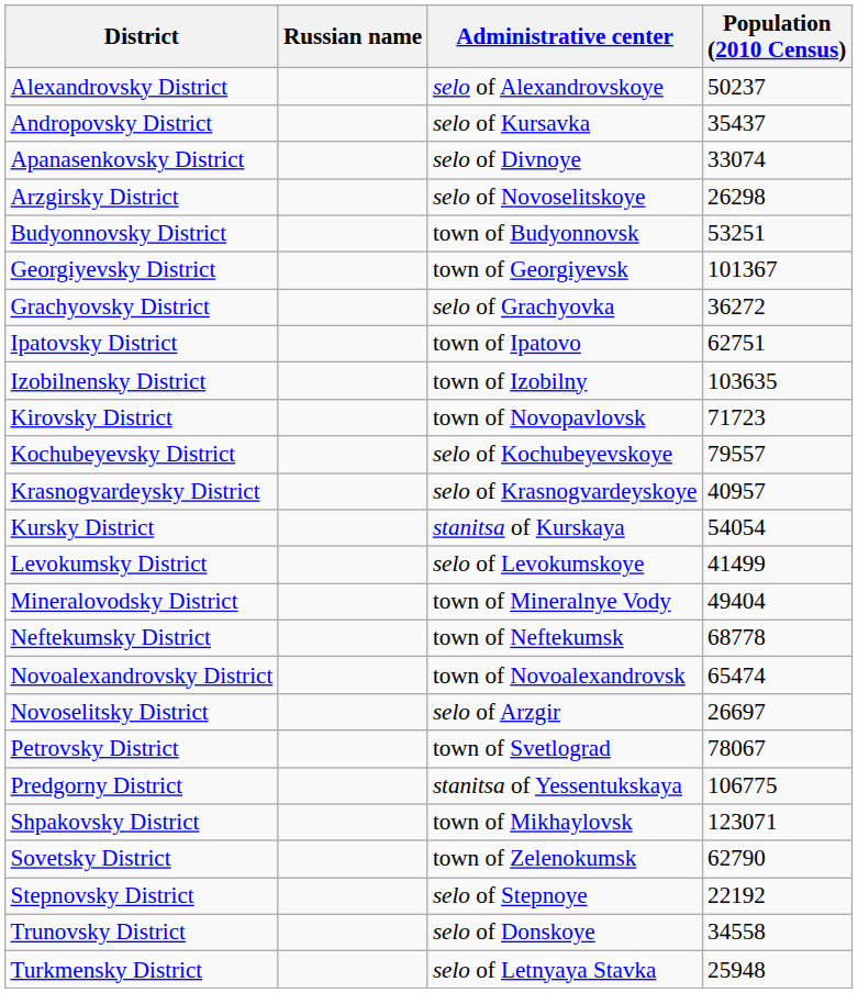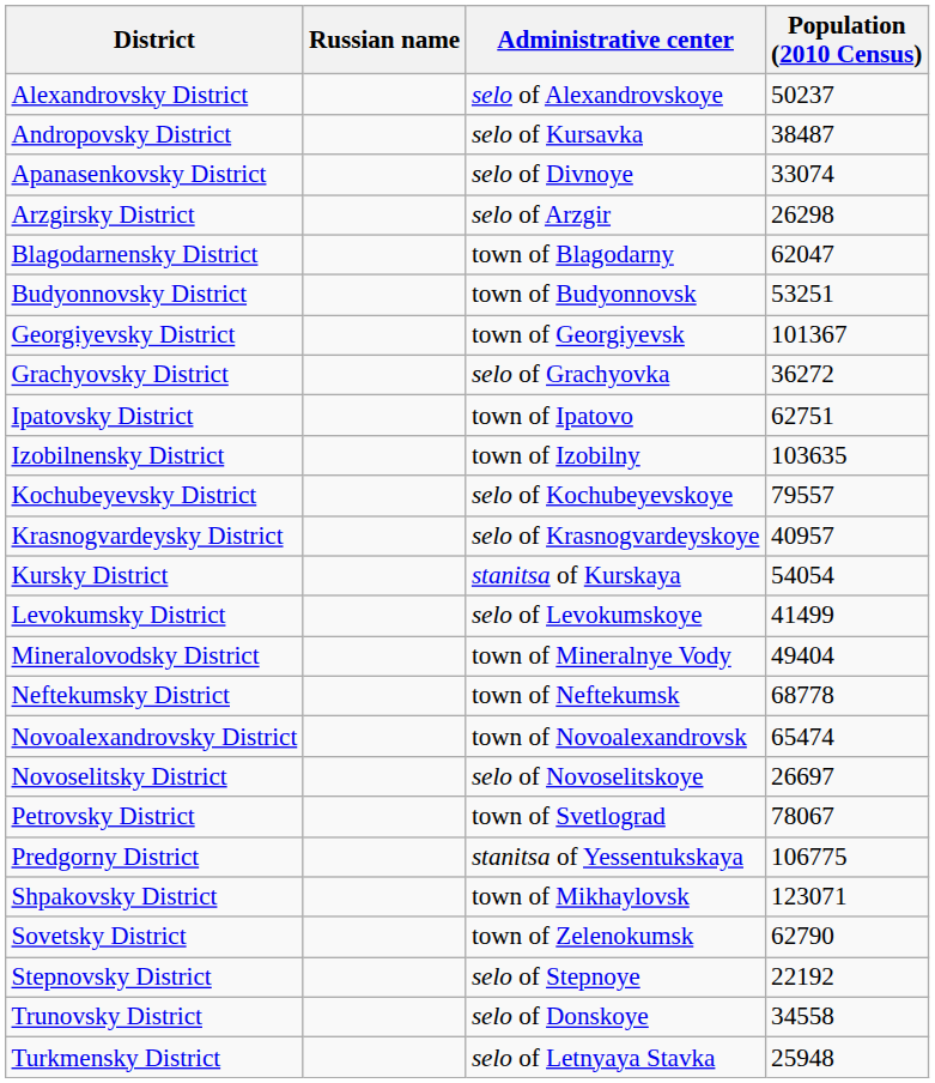 <table class="wikitable sortable">
 <tr>
 <th>District</th>
 <th>Russian name</th>
 <th><a href='#'>Administrative center</a></th>
 <th>Population<br>(<a href='#'>2010 Census</a>)</th>
 </tr>
 <tr>
 <td><a href='#'>Alexandrovsky District</a></td>
 <td></td>
 <td><em><a href='#'>selo</a></em> of <a href='#'>Alexandrovskoye</a></td>
 <td>50237</td>
 </tr>
 <tr>
 <td><a href='#'>Andropovsky District</a></td>
 <td></td>
 <td><em>selo</em> of <a href='#'>Kursavka</a></td>
-<td>35437</td>
+<td>38487</td>
 </tr>
 <tr>
 <td><a href='#'>Apanasenkovsky District</a></td>
 <td></td>
 <td><em>selo</em> of <a href='#'>Divnoye</a></td>
 <td>33074</td>
 </tr>
 <tr>
 <td><a href='#'>Arzgirsky District</a></td>
 <td></td>
-<td><em>selo</em> of <a href='#'>Novoselitskoye</a></td>
+<td><em>selo</em> of <a href='#'>Arzgir</a></td>
 <td>26298</td>
+</tr>
+<tr>
+<td><a href='#'>Blagodarnensky District</a></td>
+<td></td>
+<td>town of <a href='#'>Blagodarny</a></td>
+<td>62047</td>
 </tr>
 <tr>
 <td><a href='#'>Budyonnovsky District</a></td>
 <td></td>
 <td>town of <a href='#'>Budyonnovsk</a></td>
 <td>53251</td>
 </tr>
 <tr>
 <td><a href='#'>Georgiyevsky District</a></td>
 <td></td>
 <td>town of <a href='#'>Georgiyevsk</a></td>
 <td>101367</td>
 </tr>
 <tr>
 <td><a href='#'>Grachyovsky District</a></td>
 <td></td>
 <td><em>selo</em> of <a href='#'>Grachyovka</a></td>
 <td>36272</td>
 </tr>
 <tr>
 <td><a href='#'>Ipatovsky District</a></td>
 <td></td>
 <td>town of <a href='#'>Ipatovo</a></td>
 <td>62751</td>
 </tr>
 <tr>
 <td><a href='#'>Izobilnensky District</a></td>
 <td></td>
 <td>town of <a href='#'>Izobilny</a></td>
 <td>103635</td>
-</tr>
-<tr>
-<td><a href='#'>Kirovsky District</a></td>
-<td></td>
-<td>town of <a href='#'>Novopavlovsk</a></td>
-<td>71723</td>
 </tr>
 <tr>
 <td><a href='#'>Kochubeyevsky District</a></td>
 <td></td>
 <td><em>selo</em> of <a href='#'>Kochubeyevskoye</a></td>
 <td>79557</td>
 </tr>
 <tr>
 <td><a href='#'>Krasnogvardeysky District</a></td>
 <td></td>
 <td><em>selo</em> of <a href='#'>Krasnogvardeyskoye</a></td>
 <td>40957</td>
 </tr>
 <tr>
 <td><a href='#'>Kursky District</a></td>
 <td></td>
 <td><em><a href='#'>stanitsa</a></em> of <a href='#'>Kurskaya</a></td>
 <td>54054</td>
 </tr>
 <tr>
 <td><a href='#'>Levokumsky District</a></td>
 <td></td>
 <td><em>selo</em> of <a href='#'>Levokumskoye</a></td>
 <td>41499</td>
 </tr>
 <tr>
 <td><a href='#'>Mineralovodsky District</a></td>
 <td></td>
 <td>town of <a href='#'>Mineralnye Vody</a></td>
 <td>49404</td>
 </tr>
 <tr>
 <td><a href='#'>Neftekumsky District</a></td>
 <td></td>
 <td>town of <a href='#'>Neftekumsk</a></td>
 <td>68778</td>
 </tr>
 <tr>
 <td><a href='#'>Novoalexandrovsky District</a></td>
 <td></td>
 <td>town of <a href='#'>Novoalexandrovsk</a></td>
 <td>65474</td>
 </tr>
 <tr>
 <td><a href='#'>Novoselitsky District</a></td>
 <td></td>
-<td><em>selo</em> of <a href='#'>Arzgir</a></td>
+<td><em>selo</em> of <a href='#'>Novoselitskoye</a></td>
 <td>26697</td>
 </tr>
 <tr>
 <td><a href='#'>Petrovsky District</a></td>
 <td></td>
 <td>town of <a href='#'>Svetlograd</a></td>
 <td>78067</td>
 </tr>
 <tr>
 <td><a href='#'>Predgorny District</a></td>
 <td></td>
 <td><em>stanitsa</em> of <a href='#'>Yessentukskaya</a></td>
 <td>106775</td>
 </tr>
 <tr>
 <td><a href='#'>Shpakovsky District</a></td>
 <td></td>
 <td>town of <a href='#'>Mikhaylovsk</a></td>
 <td>123071</td>
 </tr>
 <tr>
 <td><a href='#'>Sovetsky District</a></td>
 <td></td>
 <td>town of <a href='#'>Zelenokumsk</a></td>
 <td>62790</td>
 </tr>
 <tr>
 <td><a href='#'>Stepnovsky District</a></td>
 <td></td>
 <td><em>selo</em> of <a href='#'>Stepnoye</a></td>
 <td>22192</td>
 </tr>
 <tr>
 <td><a href='#'>Trunovsky District</a></td>
 <td></td>
 <td><em>selo</em> of <a href='#'>Donskoye</a></td>
 <td>34558</td>
 </tr>
 <tr>
 <td><a href='#'>Turkmensky District</a></td>
 <td></td>
 <td><em>selo</em> of <a href='#'>Letnyaya Stavka</a></td>
 <td>25948</td>
 </tr>
 </table>
